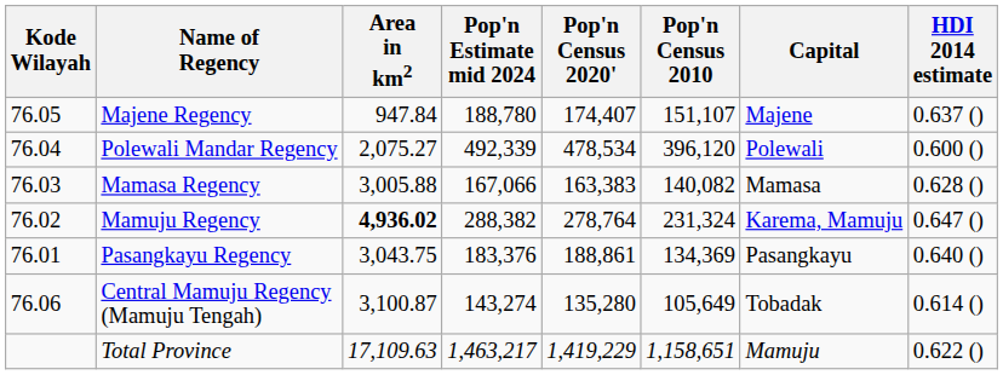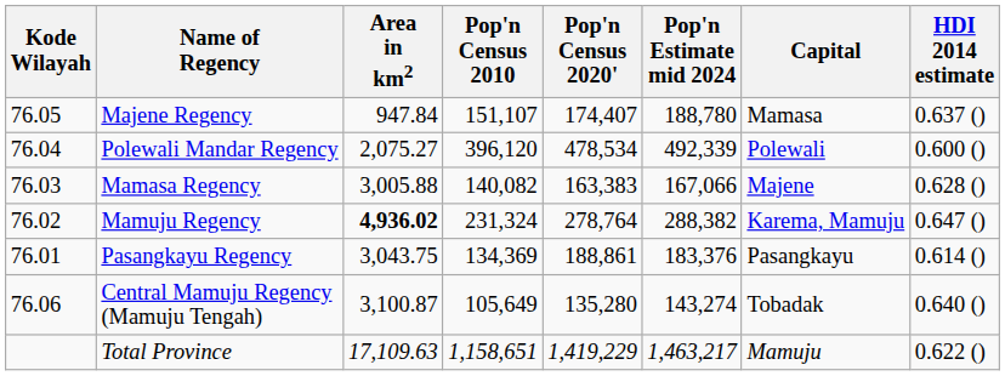 <table class="sortable wikitable">
 <tr>
 <th>Kode<br>Wilayah</th>
 <th>Name of<br>Regency</th>
 <th>Area <br>in<br>km<sup>2</sup></th>
+<th>Pop'n<br>Census<br>2010</th>
+<th>Pop'n<br>Census<br>2020'</th>
 <th>Pop'n<br>Estimate<br>mid 2024</th>
-<th>Pop'n<br>Census<br>2020'</th>
-<th>Pop'n<br>Census<br>2010</th>
 <th>Capital</th>
 <th><a href='#'>HDI</a><br>2014 <br>estimate</th>
 </tr>
 <tr>
 <td>76.05</td>
 <td><a href='#'>Majene Regency</a></td>
 <td align="right">947.84</td>
+<td align="right">151,107</td>
+<td align="right">174,407</td>
 <td align="right">188,780</td>
-<td align="right">174,407</td>
-<td align="right">151,107</td>
-<td><a href='#'>Majene</a></td>
+<td>Mamasa</td>
 <td>0.637 ()</td>
 </tr>
 <tr>
 <td>76.04</td>
 <td><a href='#'>Polewali Mandar Regency</a></td>
 <td align="right">2,075.27</td>
+<td align="right">396,120</td>
+<td align="right">478,534</td>
 <td align="right">492,339</td>
-<td align="right">478,534</td>
-<td align="right">396,120</td>
 <td><a href='#'>Polewali</a></td>
 <td>0.600 ()</td>
 </tr>
 <tr>
 <td>76.03</td>
 <td><a href='#'>Mamasa Regency</a></td>
 <td align="right">3,005.88</td>
+<td align="right">140,082</td>
+<td align="right">163,383</td>
 <td align="right">167,066</td>
-<td align="right">163,383</td>
-<td align="right">140,082</td>
-<td>Mamasa</td>
+<td><a href='#'>Majene</a></td>
 <td>0.628 ()</td>
 </tr>
 <tr>
 <td>76.02</td>
 <td><a href='#'>Mamuju Regency</a></td>
 <td align="right"><strong>4,936.02</strong></td>
+<td align="right">231,324</td>
+<td align="right">278,764</td>
 <td align="right">288,382</td>
-<td align="right">278,764</td>
-<td align="right">231,324</td>
 <td><a href='#'>Karema, Mamuju</a></td>
 <td>0.647 ()</td>
 </tr>
 <tr>
 <td>76.01</td>
 <td><a href='#'>Pasangkayu Regency</a></td>
 <td align="right">3,043.75</td>
+<td align="right">134,369</td>
+<td align="right">188,861</td>
 <td align="right">183,376</td>
-<td align="right">188,861</td>
-<td align="right">134,369</td>
 <td>Pasangkayu</td>
-<td>0.640 ()</td>
+<td>0.614 ()</td>
 </tr>
 <tr>
 <td>76.06</td>
 <td><a href='#'>Central Mamuju Regency</a> <br>(Mamuju Tengah)</td>
 <td align="right">3,100.87</td>
+<td align="right">105,649</td>
+<td align="right">135,280</td>
 <td align="right">143,274</td>
-<td align="right">135,280</td>
-<td align="right">105,649</td>
 <td>Tobadak</td>
-<td>0.614 ()</td>
+<td>0.640 ()</td>
 </tr>
 <tr>
 <td></td>
 <td><em>Total Province</em></td>
 <td align="right"><em>17,109.63</em></td>
+<td align="right"><em>1,158,651</em></td>
+<td align="right"><em>1,419,229</em></td>
 <td align="right"><em>1,463,217</em></td>
-<td align="right"><em>1,419,229</em></td>
-<td align="right"><em>1,158,651</em></td>
 <td><em>Mamuju</em></td>
 <td>0.622 ()</td>
 </tr>
 </table>
